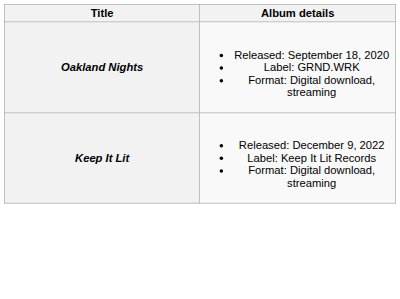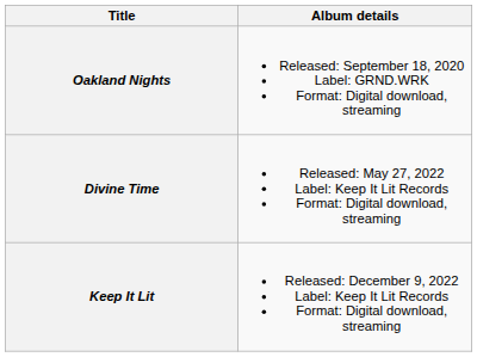 <table India class="wikitable plainrowheaders" style="text-align:center">
 <tr>
 <th scope="col" style="width:17em;">Title</th>
 <th scope="col" style="width:17em;">Album details</th>
 </tr>
 <tr>
 <th scope="row"><em>Oakland Nights</em></th>
 <td><br><ul><li>Released: September 18, 2020</li><li>Label: GRND.WRK</li><li>Format: Digital download, streaming</li></ul></td>
 </tr>
 <tr>
+<th scope="row"><em>Divine Time</em></th>
+<td><br><ul><li>Released: May 27, 2022</li><li>Label: Keep It Lit Records</li><li>Format: Digital download, streaming</li></ul></td>
+</tr>
+<tr>
 <th scope="row"><em>Keep It Lit</em></th>
 <td><br><ul><li>Released: December 9, 2022</li><li>Label: Keep It Lit Records</li><li>Format: Digital download, streaming</li></ul></td>
 </tr>
 </table>
